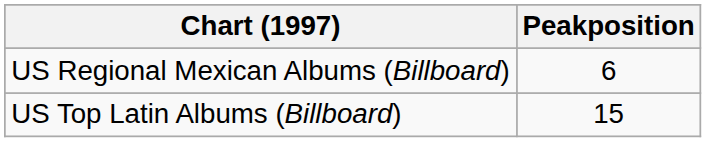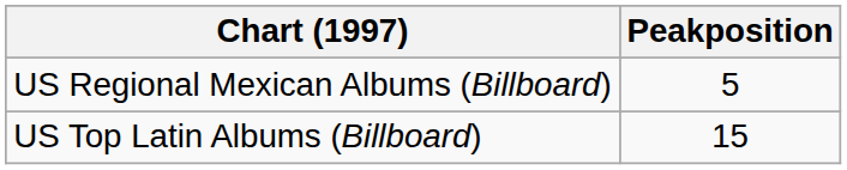 <table class="wikitable">
 <tr>
 <th>Chart (1997)</th>
 <th>Peakposition</th>
 </tr>
 <tr>
 <td>US Regional Mexican Albums (<em>Billboard</em>)</td>
-<td align="center">6</td>
+<td align="center">5</td>
 </tr>
 <tr>
 <td>US Top Latin Albums (<em>Billboard</em>)</td>
 <td align="center">15</td>
 </tr>
 </table>
